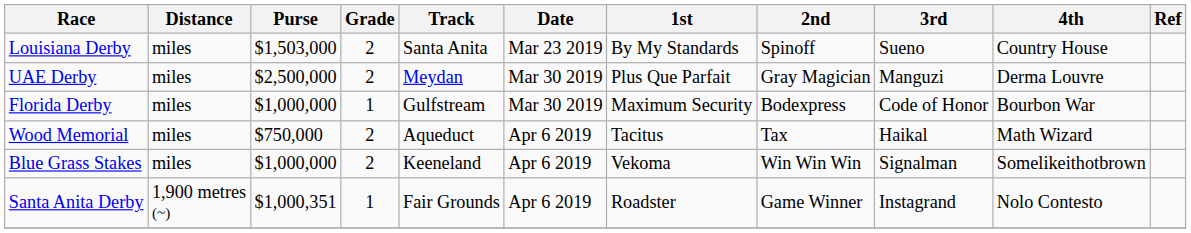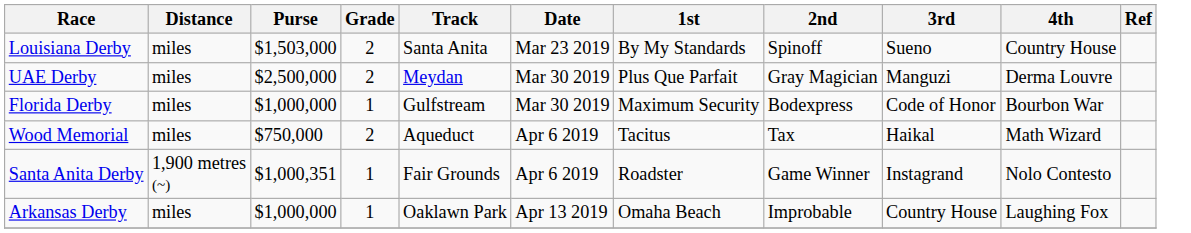 <table class="wikitable">
 <tr>
 <th>Race</th>
 <th>Distance</th>
 <th>Purse</th>
 <th>Grade</th>
 <th>Track</th>
 <th>Date</th>
 <th>1st</th>
 <th>2nd</th>
 <th>3rd</th>
 <th>4th</th>
 <th>Ref</th>
 </tr>
 <tr>
 <td><a href='#'>Louisiana Derby</a></td>
 <td> miles</td>
 <td>$1,503,000</td>
 <td align=center>2</td>
 <td>Santa Anita</td>
 <td>Mar 23 2019</td>
 <td>By My Standards</td>
 <td>Spinoff</td>
 <td>Sueno</td>
 <td>Country House</td>
 <td></td>
 </tr>
 <tr>
 <td><a href='#'>UAE Derby</a></td>
 <td> miles</td>
 <td>$2,500,000</td>
 <td align=center>2</td>
 <td><a href='#'>Meydan</a></td>
 <td>Mar 30 2019</td>
 <td>Plus Que Parfait</td>
 <td>Gray Magician</td>
 <td>Manguzi</td>
 <td>Derma Louvre</td>
 <td></td>
 </tr>
 <tr>
 <td><a href='#'>Florida Derby</a></td>
 <td> miles</td>
 <td>$1,000,000</td>
 <td align=center>1</td>
 <td>Gulfstream</td>
 <td>Mar 30 2019</td>
 <td>Maximum Security</td>
 <td>Bodexpress</td>
 <td>Code of Honor</td>
 <td>Bourbon War</td>
 <td></td>
 </tr>
 <tr>
 <td><a href='#'>Wood Memorial</a></td>
 <td> miles</td>
 <td>$750,000</td>
 <td align=center>2</td>
 <td>Aqueduct</td>
 <td>Apr 6 2019</td>
 <td>Tacitus</td>
 <td>Tax</td>
 <td>Haikal</td>
 <td>Math Wizard</td>
 <td></td>
 </tr>
 <tr>
-<td><a href='#'>Blue Grass Stakes</a></td>
-<td> miles</td>
-<td>$1,000,000</td>
-<td align=center>2</td>
-<td>Keeneland</td>
-<td>Apr 6 2019</td>
-<td>Vekoma</td>
-<td>Win Win Win</td>
-<td>Signalman</td>
-<td>Somelikeithotbrown</td>
-<td></td>
-</tr>
-<tr>
 <td><a href='#'>Santa Anita Derby</a></td>
 <td>1,900 metres<br><small>(~)</small></td>
 <td>$1,000,351</td>
 <td align=center>1</td>
 <td>Fair Grounds</td>
 <td>Apr 6 2019</td>
 <td>Roadster</td>
 <td>Game Winner</td>
 <td>Instagrand</td>
 <td>Nolo Contesto</td>
 <td></td>
 </tr>
 <tr>
+<td><a href='#'>Arkansas Derby</a></td>
+<td> miles</td>
+<td>$1,000,000</td>
+<td align=center>1</td>
+<td>Oaklawn Park</td>
+<td>Apr 13 2019</td>
+<td>Omaha Beach</td>
+<td>Improbable</td>
+<td>Country House</td>
+<td>Laughing Fox</td>
+<td></td>
+</tr>
+<tr>
 </tr>
 </table>
